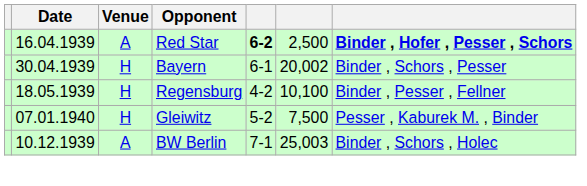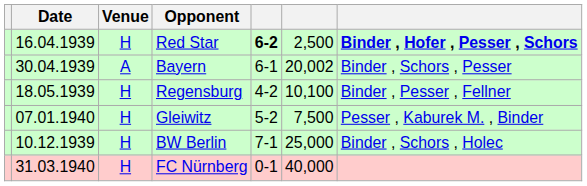 <table class="wikitable" Style="text-align: center">
 <tr>
 <th></th>
 <th>Date</th>
 <th>Venue</th>
 <th>Opponent</th>
 <th></th>
 <th></th>
 <th></th>
 </tr>
 <tr style="background:#cfc">
 <td></td>
 <td>16.04.1939</td>
-<td><a href='#'>A</a></td>
+<td><a href='#'>H</a></td>
 <td align="left"><a href='#'>Red Star</a></td>
 <td><strong>6-2</strong></td>
 <td align="right">2,500</td>
 <td align="left"><strong><a href='#'>Binder</a>  , <a href='#'>Hofer</a>  , <a href='#'>Pesser</a> , <a href='#'>Schors</a> </strong></td>
 </tr>
 <tr style="background:#cfc">
 <td></td>
 <td>30.04.1939</td>
-<td><a href='#'>H</a></td>
+<td><a href='#'>A</a></td>
 <td align="left"><a href='#'>Bayern</a></td>
 <td>6-1</td>
 <td align="right">20,002</td>
 <td align="left"><a href='#'>Binder</a>   , <a href='#'>Schors</a> , <a href='#'>Pesser</a> </td>
 </tr>
 <tr style="background:#cfc">
 <td></td>
 <td>18.05.1939</td>
 <td><a href='#'>H</a></td>
 <td align="left"><a href='#'>Regensburg</a></td>
 <td>4-2</td>
 <td align="right">10,100</td>
 <td align="left"><a href='#'>Binder</a>     , <a href='#'>Pesser</a> , <a href='#'>Fellner</a> </td>
 </tr>
 <tr style="background:#cfc">
 <td></td>
 <td>07.01.1940</td>
 <td><a href='#'>H</a></td>
 <td align="left"><a href='#'>Gleiwitz</a></td>
 <td>5-2</td>
 <td align="right">7,500</td>
 <td align="left"><a href='#'>Pesser</a> , <a href='#'>Kaburek M.</a>   , <a href='#'>Binder</a>  </td>
 </tr>
 <tr style="background:#cfc">
 <td></td>
 <td>10.12.1939</td>
-<td><a href='#'>A</a></td>
+<td><a href='#'>H</a></td>
 <td align="left"><a href='#'>BW Berlin</a></td>
 <td>7-1</td>
-<td align="right">25,003</td>
+<td align="right">25,000</td>
 <td align="left"><a href='#'>Binder</a>  , <a href='#'>Schors</a> , <a href='#'>Holec</a> </td>
 </tr>
+<tr style="background:#fcc">
+<td></td>
+<td>31.03.1940</td>
+<td><a href='#'>H</a></td>
+<td align="left"><a href='#'>FC Nürnberg</a></td>
+<td>0-1</td>
+<td align="right">40,000</td>
+<td align="left"></td>
+</tr>
 </table>
